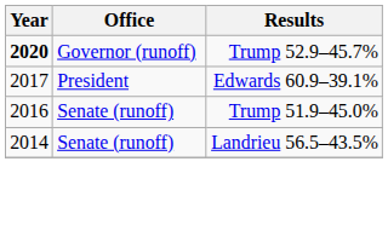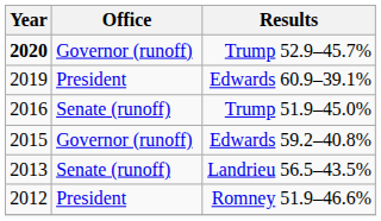 <table class=wikitable>
 <tr>
 <th width="30">Year</th>
 <th width="120">Office</th>
 <th width="140">Results</th>
 </tr>
 <tr>
 <td><strong>2020</strong></td>
 <td><a href='#'>Governor (runoff)</a></td>
 <td align="right" ><a href='#'>Trump</a> 52.9–45.7%</td>
 </tr>
 <tr>
-<td>2017</td>
+<td>2019</td>
 <td><a href='#'>President</a></td>
 <td align="right" ><a href='#'>Edwards</a> 60.9–39.1%</td>
 </tr>
 <tr>
 <td>2016</td>
 <td><a href='#'>Senate (runoff)</a></td>
 <td align="right" ><a href='#'>Trump</a> 51.9–45.0%</td>
 </tr>
 <tr>
-<td>2014</td>
+<td>2015</td>
+<td><a href='#'>Governor (runoff)</a></td>
+<td align="right" ><a href='#'>Edwards</a> 59.2–40.8%</td>
+</tr>
+<tr>
+<td>2013</td>
 <td><a href='#'>Senate (runoff)</a></td>
 <td align="right" ><a href='#'>Landrieu</a> 56.5–43.5%</td>
 </tr>
 <tr>
+<td>2012</td>
+<td><a href='#'>President</a></td>
+<td align="right" ><a href='#'>Romney</a> 51.9–46.6%</td>
+</tr>
+<tr>
 </tr>
 </table>
